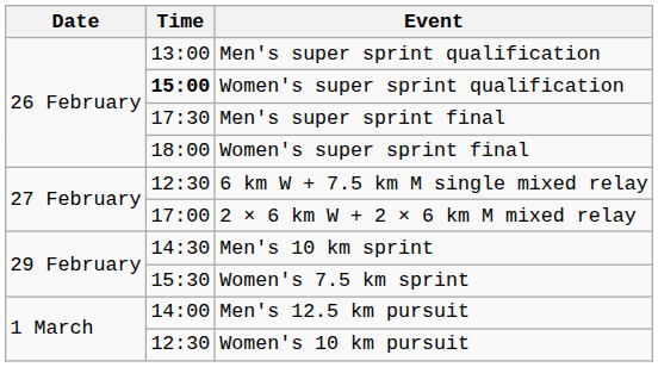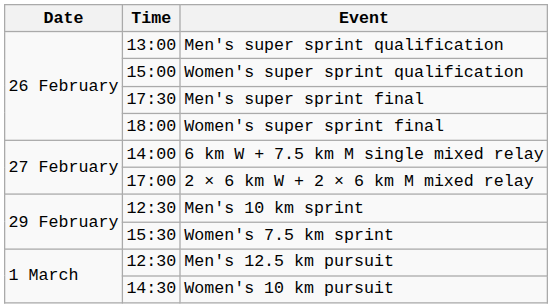 <table class="wikitable">
 <tr>
 <th>Date</th>
 <th>Time</th>
 <th>Event</th>
 </tr>
 <tr>
 <td rowspan=4>26 February</td>
 <td>13:00</td>
 <td>Men's super sprint qualification</td>
 </tr>
 <tr>
-<td><strong>15:00</strong></td>
+<td>15:00</td>
 <td>Women's super sprint qualification</td>
 </tr>
 <tr>
 <td>17:30</td>
 <td>Men's super sprint final</td>
 </tr>
 <tr>
 <td>18:00</td>
 <td>Women's super sprint final</td>
 </tr>
 <tr>
 <td rowspan=2>27 February</td>
-<td>12:30</td>
+<td>14:00</td>
 <td>6 km W + 7.5 km M single mixed relay</td>
 </tr>
 <tr>
 <td>17:00</td>
 <td>2 × 6 km W + 2 × 6 km M mixed relay</td>
 </tr>
 <tr>
 <td rowspan=2>29 February</td>
-<td>14:30</td>
+<td>12:30</td>
 <td>Men's 10 km sprint</td>
 </tr>
 <tr>
 <td>15:30</td>
 <td>Women's 7.5 km sprint</td>
 </tr>
 <tr>
 <td rowspan=2>1 March</td>
-<td>14:00</td>
+<td>12:30</td>
 <td>Men's 12.5 km pursuit</td>
 </tr>
 <tr>
-<td>12:30</td>
+<td>14:30</td>
 <td>Women's 10 km pursuit</td>
 </tr>
 </table>
